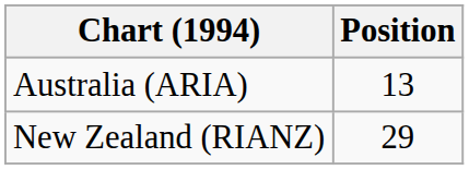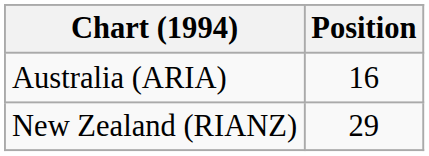 <table class="wikitable">
 <tr>
 <th>Chart (1994)</th>
 <th>Position</th>
 </tr>
 <tr>
 <td>Australia (ARIA)</td>
-<td align="center">13</td>
+<td align="center">16</td>
 </tr>
 <tr>
 <td>New Zealand (RIANZ)</td>
 <td align="center">29</td>
 </tr>
 </table>
